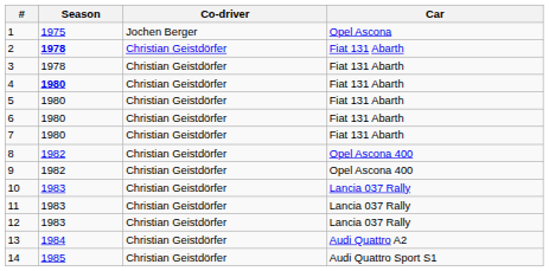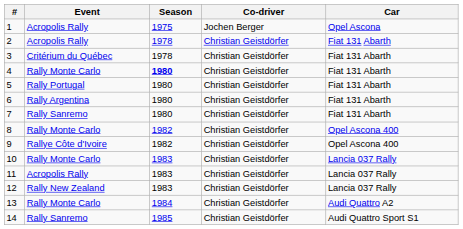 <table class="wikitable"  style="font-size:95%; max-width:49em; width:100%;">
 <tr>
 <th> # </th>
+<th>Event</th>
 <th>Season</th>
 <th>Co-driver</th>
 <th>Car</th>
 </tr>
 <tr>
 <td>1</td>
+<td> <a href='#'>Acropolis Rally</a></td>
 <td><a href='#'>1975</a></td>
 <td> Jochen Berger</td>
 <td><a href='#'>Opel Ascona</a></td>
 </tr>
 <tr>
 <td>2</td>
-<td><strong><a href='#'>1978</a></strong></td>
+<td> <a href='#'>Acropolis Rally</a></td>
+<td><a href='#'>1978</a></td>
 <td> <a href='#'>Christian Geistdörfer</a></td>
 <td><a href='#'>Fiat 131</a> <a href='#'>Abarth</a></td>
 </tr>
 <tr>
 <td>3</td>
+<td> <a href='#'>Critérium du Québec</a></td>
 <td>1978</td>
 <td> Christian Geistdörfer</td>
 <td>Fiat 131 Abarth</td>
 </tr>
 <tr>
 <td>4</td>
+<td> <a href='#'>Rally Monte Carlo</a></td>
 <td><strong><a href='#'>1980</a></strong></td>
 <td> Christian Geistdörfer</td>
 <td>Fiat 131 Abarth</td>
 </tr>
 <tr>
 <td>5</td>
+<td> <a href='#'>Rally Portugal</a></td>
 <td>1980</td>
 <td> Christian Geistdörfer</td>
 <td>Fiat 131 Abarth</td>
 </tr>
 <tr>
 <td>6</td>
+<td> <a href='#'>Rally Argentina</a></td>
 <td>1980</td>
 <td> Christian Geistdörfer</td>
 <td>Fiat 131 Abarth</td>
 </tr>
 <tr>
 <td>7</td>
+<td> <a href='#'>Rally Sanremo</a></td>
 <td>1980</td>
 <td> Christian Geistdörfer</td>
 <td>Fiat 131 Abarth</td>
 </tr>
 <tr>
 <td>8</td>
+<td> <a href='#'>Rally Monte Carlo</a></td>
 <td><a href='#'>1982</a></td>
 <td> Christian Geistdörfer</td>
 <td><a href='#'>Opel Ascona 400</a></td>
 </tr>
 <tr>
 <td>9</td>
+<td> <a href='#'>Rallye Côte d'Ivoire</a></td>
 <td>1982</td>
 <td> Christian Geistdörfer</td>
 <td>Opel Ascona 400</td>
 </tr>
 <tr>
 <td>10</td>
+<td> <a href='#'>Rally Monte Carlo</a></td>
 <td><a href='#'>1983</a></td>
 <td> Christian Geistdörfer</td>
 <td><a href='#'>Lancia 037 Rally</a></td>
 </tr>
 <tr>
 <td>11</td>
+<td> <a href='#'>Acropolis Rally</a></td>
 <td>1983</td>
 <td> Christian Geistdörfer</td>
 <td>Lancia 037 Rally</td>
 </tr>
 <tr>
 <td>12</td>
+<td> <a href='#'>Rally New Zealand</a></td>
 <td>1983</td>
 <td> Christian Geistdörfer</td>
 <td>Lancia 037 Rally</td>
 </tr>
 <tr>
 <td>13</td>
+<td> <a href='#'>Rally Monte Carlo</a></td>
 <td><a href='#'>1984</a></td>
 <td> Christian Geistdörfer</td>
 <td><a href='#'>Audi Quattro</a> A2</td>
 </tr>
 <tr>
 <td>14</td>
+<td> <a href='#'>Rally Sanremo</a></td>
 <td><a href='#'>1985</a></td>
 <td> Christian Geistdörfer</td>
 <td>Audi Quattro Sport S1</td>
 </tr>
 </table>
